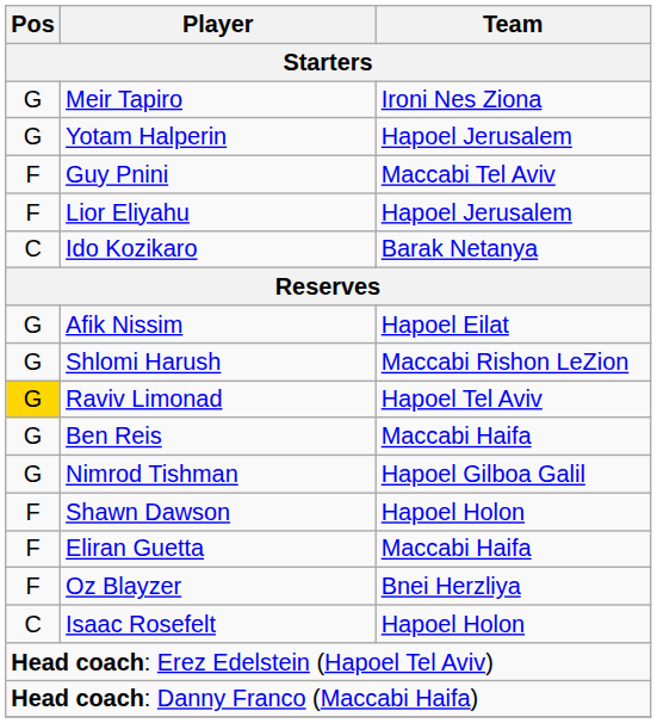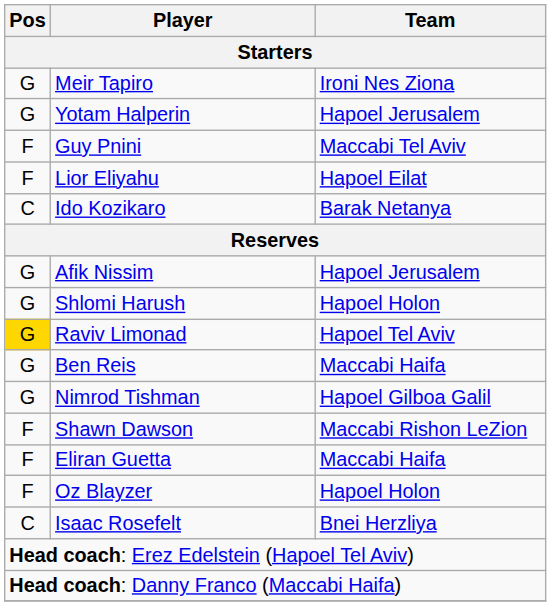 <table class="wikitable" style="text-align:center; font-size:90%">
 <tr>
 <th scope="col" style="width:25px;">Pos</th>
 <th scope="col" style="width:185px;">Player</th>
 <th scope="col" style="width:160px;">Team</th>
 </tr>
 <tr>
 <th scope="col" colspan="5">Starters</th>
 </tr>
 <tr>
 <td>G</td>
 <td style="text-align:left"> <a href='#'>Meir Tapiro</a></td>
 <td style="text-align:left"><a href='#'>Ironi Nes Ziona</a></td>
 </tr>
 <tr>
 <td>G</td>
 <td style="text-align:left"> <a href='#'>Yotam Halperin</a></td>
 <td style="text-align:left"><a href='#'>Hapoel Jerusalem</a></td>
 </tr>
 <tr>
 <td>F</td>
 <td style="text-align:left"> <a href='#'>Guy Pnini</a></td>
 <td style="text-align:left"><a href='#'>Maccabi Tel Aviv</a></td>
 </tr>
 <tr>
 <td>F</td>
 <td style="text-align:left"> <a href='#'>Lior Eliyahu</a></td>
-<td style="text-align:left"><a href='#'>Hapoel Jerusalem</a></td>
+<td style="text-align:left"><a href='#'>Hapoel Eilat</a></td>
 </tr>
 <tr>
 <td>C</td>
 <td style="text-align:left"> <a href='#'>Ido Kozikaro</a></td>
 <td style="text-align:left"><a href='#'>Barak Netanya</a></td>
 </tr>
 <tr>
 <th scope="col" colspan="5">Reserves</th>
 </tr>
 <tr>
 <td>G</td>
 <td style="text-align:left"> <a href='#'>Afik Nissim</a></td>
-<td style="text-align:left"><a href='#'>Hapoel Eilat</a></td>
+<td style="text-align:left"><a href='#'>Hapoel Jerusalem</a></td>
 </tr>
 <tr>
 <td>G</td>
 <td style="text-align:left"> <a href='#'>Shlomi Harush</a></td>
-<td style="text-align:left"><a href='#'>Maccabi Rishon LeZion</a></td>
+<td style="text-align:left"><a href='#'>Hapoel Holon</a></td>
 </tr>
 <tr>
 <td style="background: gold;">G</td>
 <td style="text-align:left"> <a href='#'>Raviv Limonad</a></td>
 <td style="text-align:left"><a href='#'>Hapoel Tel Aviv</a></td>
 </tr>
 <tr>
 <td>G</td>
 <td style="text-align:left"> <a href='#'>Ben Reis</a></td>
 <td style="text-align:left"><a href='#'>Maccabi Haifa</a></td>
 </tr>
 <tr>
 <td>G</td>
 <td style="text-align:left"> <a href='#'>Nimrod Tishman</a></td>
 <td style="text-align:left"><a href='#'>Hapoel Gilboa Galil</a></td>
 </tr>
 <tr>
 <td>F</td>
 <td style="text-align:left"> <a href='#'>Shawn Dawson</a></td>
-<td style="text-align:left"><a href='#'>Hapoel Holon</a></td>
+<td style="text-align:left"><a href='#'>Maccabi Rishon LeZion</a></td>
 </tr>
 <tr>
 <td>F</td>
 <td style="text-align:left"> <a href='#'>Eliran Guetta</a></td>
 <td style="text-align:left"><a href='#'>Maccabi Haifa</a></td>
 </tr>
 <tr>
 <td>F</td>
 <td style="text-align:left"> <a href='#'>Oz Blayzer</a></td>
-<td style="text-align:left"><a href='#'>Bnei Herzliya</a></td>
+<td style="text-align:left"><a href='#'>Hapoel Holon</a></td>
 </tr>
 <tr>
 <td>C</td>
 <td style="text-align:left"> <a href='#'>Isaac Rosefelt</a></td>
-<td style="text-align:left"><a href='#'>Hapoel Holon</a></td>
+<td style="text-align:left"><a href='#'>Bnei Herzliya</a></td>
 </tr>
 <tr>
 <td style="text-align:left" colspan="5"><strong>Head coach</strong>:  <a href='#'>Erez Edelstein</a> (<a href='#'>Hapoel Tel Aviv</a>)</td>
 </tr>
 <tr>
 <td style="text-align:left" colspan="5"><strong>Head coach</strong>:  <a href='#'>Danny Franco</a> (<a href='#'>Maccabi Haifa</a>)</td>
 </tr>
 <tr>
 </tr>
 </table>
